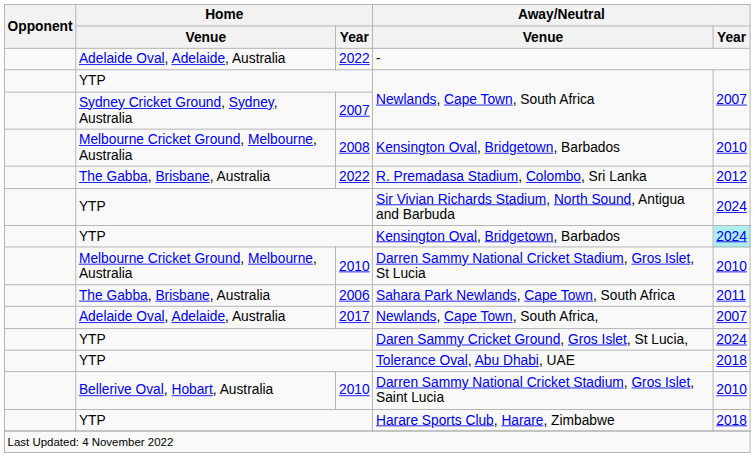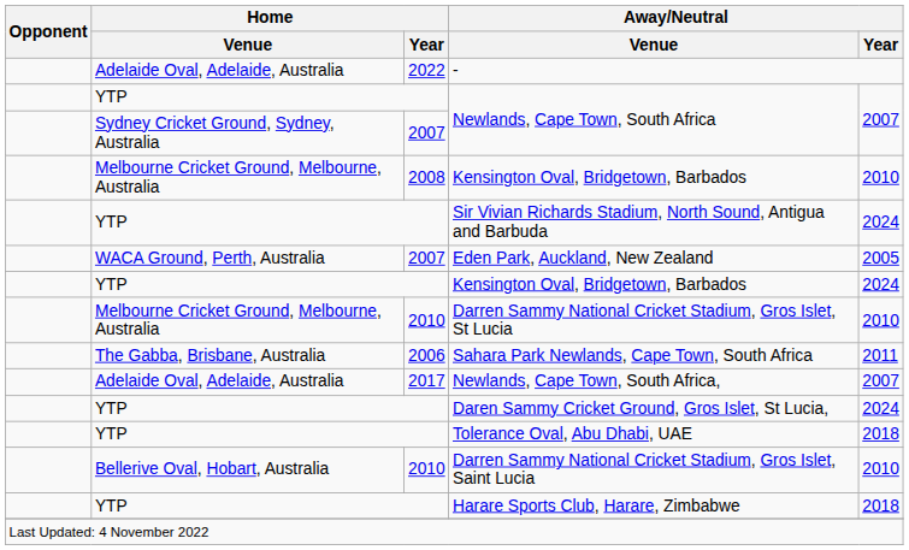 <table class="wikitable plainrowheaders sortable">
 <tr>
 <th rowspan="2">Opponent</th>
 <th colspan="2">Home</th>
 <th colspan="2">Away/Neutral</th>
 </tr>
 <tr>
 <th>Venue</th>
 <th style="text-align:center">Year</th>
 <th style="text-align:center">Venue</th>
 <th style="text-align:center">Year</th>
 </tr>
 <tr>
 <td></td>
 <td><a href='#'>Adelaide Oval</a>, <a href='#'>Adelaide</a>, Australia</td>
 <td><a href='#'>2022</a></td>
 <td colspan=2>-</td>
 </tr>
 <tr>
 <td></td>
 <td colspan=2>YTP</td>
 <td rowspan=2><a href='#'>Newlands</a>, <a href='#'>Cape Town</a>, South Africa</td>
 <td rowspan=2><a href='#'>2007</a></td>
 </tr>
 <tr>
 <td></td>
 <td><a href='#'>Sydney Cricket Ground</a>, <a href='#'>Sydney</a>, Australia</td>
 <td><a href='#'>2007</a></td>
 </tr>
 <tr>
 <td></td>
 <td><a href='#'>Melbourne Cricket Ground</a>, <a href='#'>Melbourne</a>, Australia</td>
 <td><a href='#'>2008</a></td>
 <td><a href='#'>Kensington Oval</a>, <a href='#'>Bridgetown</a>, Barbados</td>
 <td><a href='#'>2010</a></td>
 </tr>
 <tr>
 <td></td>
-<td><a href='#'>The Gabba</a>, <a href='#'>Brisbane</a>, Australia</td>
-<td><a href='#'>2022</a></td>
-<td><a href='#'>R. Premadasa Stadium</a>, <a href='#'>Colombo</a>, Sri Lanka</td>
-<td><a href='#'>2012</a></td>
-</tr>
-<tr>
-<td></td>
 <td colspan=2>YTP</td>
 <td><a href='#'>Sir Vivian Richards Stadium</a>, <a href='#'>North Sound</a>, Antigua and Barbuda</td>
 <td><a href='#'>2024</a></td>
 </tr>
 <tr>
 <td></td>
+<td><a href='#'>WACA Ground</a>, <a href='#'>Perth</a>, Australia</td>
+<td><a href='#'>2007</a></td>
+<td><a href='#'>Eden Park</a>, <a href='#'>Auckland</a>, New Zealand</td>
+<td><a href='#'>2005</a></td>
+</tr>
+<tr>
+<td></td>
 <td colspan=2>YTP</td>
 <td><a href='#'>Kensington Oval</a>, <a href='#'>Bridgetown</a>, Barbados</td>
-<td style="background: paleturquoise;"><a href='#'>2024</a></td>
+<td><a href='#'>2024</a></td>
 </tr>
 <tr>
 <td></td>
 <td><a href='#'>Melbourne Cricket Ground</a>, <a href='#'>Melbourne</a>, Australia</td>
 <td><a href='#'>2010</a></td>
 <td><a href='#'>Darren Sammy National Cricket Stadium</a>, <a href='#'>Gros Islet</a>, St Lucia</td>
 <td><a href='#'>2010</a></td>
 </tr>
 <tr>
 <td></td>
 <td><a href='#'>The Gabba</a>, <a href='#'>Brisbane</a>, Australia</td>
 <td><a href='#'>2006</a></td>
 <td><a href='#'>Sahara Park Newlands</a>, <a href='#'>Cape Town</a>, South Africa</td>
 <td><a href='#'>2011</a></td>
 </tr>
 <tr>
 <td></td>
 <td><a href='#'>Adelaide Oval</a>, <a href='#'>Adelaide</a>, Australia</td>
 <td><a href='#'>2017</a></td>
 <td><a href='#'>Newlands</a>, <a href='#'>Cape Town</a>, South Africa,</td>
 <td><a href='#'>2007</a></td>
 </tr>
 <tr>
 <td></td>
 <td colspan=2>YTP</td>
 <td><a href='#'>Daren Sammy Cricket Ground</a>, <a href='#'>Gros Islet</a>, St Lucia,</td>
 <td><a href='#'>2024</a></td>
 </tr>
 <tr>
 <td></td>
 <td colspan=2>YTP</td>
 <td><a href='#'>Tolerance Oval</a>, <a href='#'>Abu Dhabi</a>, UAE</td>
 <td><a href='#'>2018</a></td>
 </tr>
 <tr>
 <td></td>
 <td><a href='#'>Bellerive Oval</a>, <a href='#'>Hobart</a>, Australia</td>
 <td><a href='#'>2010</a></td>
 <td><a href='#'>Darren Sammy National Cricket Stadium</a>, <a href='#'>Gros Islet</a>, Saint Lucia</td>
 <td><a href='#'>2010</a></td>
 </tr>
 <tr>
 <td></td>
 <td colspan=2>YTP</td>
 <td><a href='#'>Harare Sports Club</a>, <a href='#'>Harare</a>, Zimbabwe</td>
 <td><a href='#'>2018</a></td>
 </tr>
 <tr>
 </tr>
 <tr class=sortbottom>
 <td colspan=5><small>Last Updated: 4 November 2022</small></td>
 </tr>
 </table>
